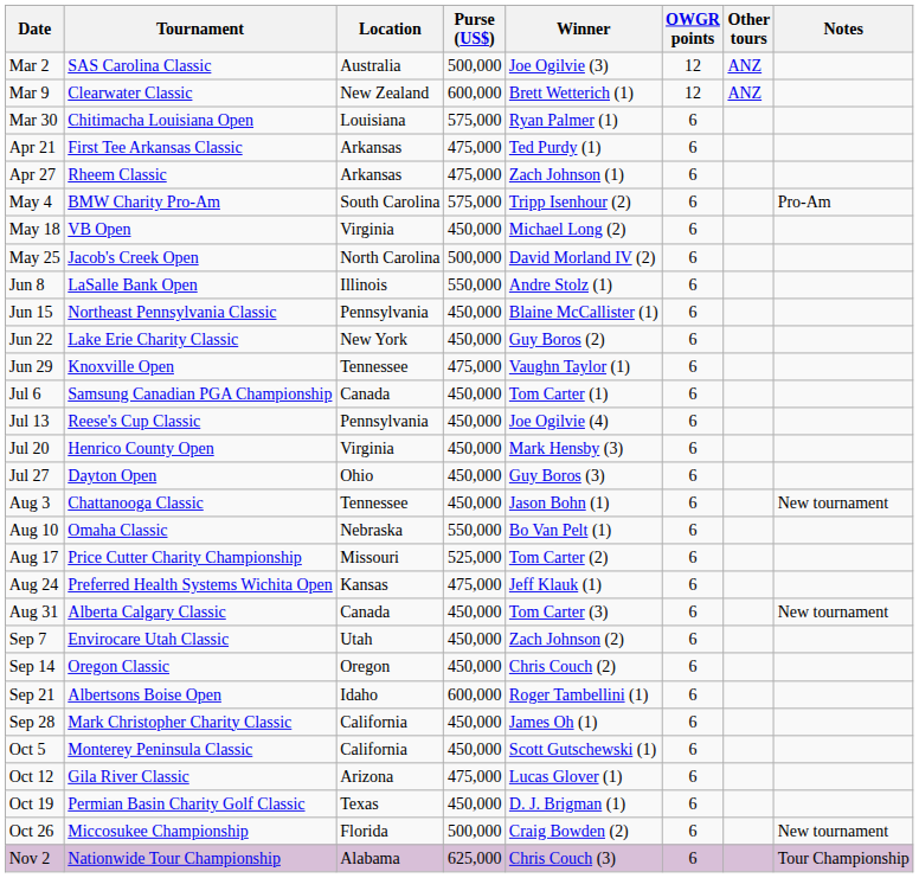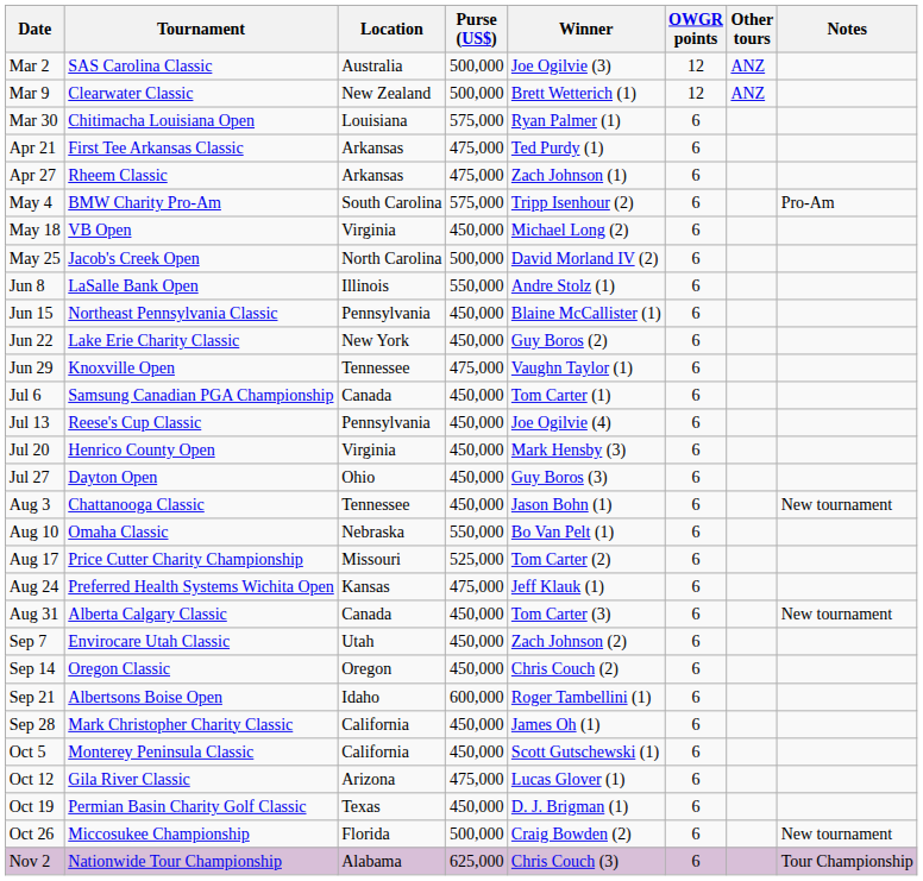 <table class="wikitable" style="font-size:95%">
 <tr>
 <th>Date</th>
 <th>Tournament</th>
 <th>Location</th>
 <th>Purse<br>(<a href='#'>US$</a>)</th>
 <th>Winner</th>
 <th><a href='#'>OWGR</a><br>points</th>
 <th>Other<br>tours</th>
 <th>Notes</th>
 </tr>
 <tr>
 <td>Mar 2</td>
 <td><a href='#'>SAS Carolina Classic</a></td>
 <td>Australia</td>
 <td align=right>500,000</td>
 <td> <a href='#'>Joe Ogilvie</a> (3)</td>
 <td align=center>12</td>
 <td><a href='#'>ANZ</a></td>
 <td></td>
 </tr>
 <tr>
 <td>Mar 9</td>
 <td><a href='#'>Clearwater Classic</a></td>
 <td>New Zealand</td>
-<td align=right>600,000</td>
+<td align=right>500,000</td>
 <td> <a href='#'>Brett Wetterich</a> (1)</td>
 <td align=center>12</td>
 <td><a href='#'>ANZ</a></td>
 <td></td>
 </tr>
 <tr>
 <td>Mar 30</td>
 <td><a href='#'>Chitimacha Louisiana Open</a></td>
 <td>Louisiana</td>
 <td align=right>575,000</td>
 <td> <a href='#'>Ryan Palmer</a> (1)</td>
 <td align=center>6</td>
 <td></td>
 <td></td>
 </tr>
 <tr>
 <td>Apr 21</td>
 <td><a href='#'>First Tee Arkansas Classic</a></td>
 <td>Arkansas</td>
 <td align=right>475,000</td>
 <td> <a href='#'>Ted Purdy</a> (1)</td>
 <td align=center>6</td>
 <td></td>
 <td></td>
 </tr>
 <tr>
 <td>Apr 27</td>
 <td><a href='#'>Rheem Classic</a></td>
 <td>Arkansas</td>
 <td align=right>475,000</td>
 <td> <a href='#'>Zach Johnson</a> (1)</td>
 <td align=center>6</td>
 <td></td>
 <td></td>
 </tr>
 <tr>
 <td>May 4</td>
 <td><a href='#'>BMW Charity Pro-Am</a></td>
 <td>South Carolina</td>
 <td align=right>575,000</td>
 <td> <a href='#'>Tripp Isenhour</a> (2)</td>
 <td align=center>6</td>
 <td></td>
 <td>Pro-Am</td>
 </tr>
 <tr>
 <td>May 18</td>
 <td><a href='#'>VB Open</a></td>
 <td>Virginia</td>
 <td align=right>450,000</td>
 <td> <a href='#'>Michael Long</a> (2)</td>
 <td align=center>6</td>
 <td></td>
 <td></td>
 </tr>
 <tr>
 <td>May 25</td>
 <td><a href='#'>Jacob's Creek Open</a></td>
 <td>North Carolina</td>
 <td align=right>500,000</td>
 <td> <a href='#'>David Morland IV</a> (2)</td>
 <td align=center>6</td>
 <td></td>
 <td></td>
 </tr>
 <tr>
 <td>Jun 8</td>
 <td><a href='#'>LaSalle Bank Open</a></td>
 <td>Illinois</td>
 <td align=right>550,000</td>
 <td> <a href='#'>Andre Stolz</a> (1)</td>
 <td align=center>6</td>
 <td></td>
 <td></td>
 </tr>
 <tr>
 <td>Jun 15</td>
 <td><a href='#'>Northeast Pennsylvania Classic</a></td>
 <td>Pennsylvania</td>
 <td align=right>450,000</td>
 <td> <a href='#'>Blaine McCallister</a> (1)</td>
 <td align=center>6</td>
 <td></td>
 <td></td>
 </tr>
 <tr>
 <td>Jun 22</td>
 <td><a href='#'>Lake Erie Charity Classic</a></td>
 <td>New York</td>
 <td align=right>450,000</td>
 <td> <a href='#'>Guy Boros</a> (2)</td>
 <td align=center>6</td>
 <td></td>
 <td></td>
 </tr>
 <tr>
 <td>Jun 29</td>
 <td><a href='#'>Knoxville Open</a></td>
 <td>Tennessee</td>
 <td align=right>475,000</td>
 <td> <a href='#'>Vaughn Taylor</a> (1)</td>
 <td align=center>6</td>
 <td></td>
 <td></td>
 </tr>
 <tr>
 <td>Jul 6</td>
 <td><a href='#'>Samsung Canadian PGA Championship</a></td>
 <td>Canada</td>
 <td align=right>450,000</td>
 <td> <a href='#'>Tom Carter</a> (1)</td>
 <td align=center>6</td>
 <td></td>
 <td></td>
 </tr>
 <tr>
 <td>Jul 13</td>
 <td><a href='#'>Reese's Cup Classic</a></td>
 <td>Pennsylvania</td>
 <td align=right>450,000</td>
 <td> <a href='#'>Joe Ogilvie</a> (4)</td>
 <td align=center>6</td>
 <td></td>
 <td></td>
 </tr>
 <tr>
 <td>Jul 20</td>
 <td><a href='#'>Henrico County Open</a></td>
 <td>Virginia</td>
 <td align=right>450,000</td>
 <td> <a href='#'>Mark Hensby</a> (3)</td>
 <td align=center>6</td>
 <td></td>
 <td></td>
 </tr>
 <tr>
 <td>Jul 27</td>
 <td><a href='#'>Dayton Open</a></td>
 <td>Ohio</td>
 <td align=right>450,000</td>
 <td> <a href='#'>Guy Boros</a> (3)</td>
 <td align=center>6</td>
 <td></td>
 <td></td>
 </tr>
 <tr>
 <td>Aug 3</td>
 <td><a href='#'>Chattanooga Classic</a></td>
 <td>Tennessee</td>
 <td align=right>450,000</td>
 <td> <a href='#'>Jason Bohn</a> (1)</td>
 <td align=center>6</td>
 <td></td>
 <td>New tournament</td>
 </tr>
 <tr>
 <td>Aug 10</td>
 <td><a href='#'>Omaha Classic</a></td>
 <td>Nebraska</td>
 <td align=right>550,000</td>
 <td> <a href='#'>Bo Van Pelt</a> (1)</td>
 <td align=center>6</td>
 <td></td>
 <td></td>
 </tr>
 <tr>
 <td>Aug 17</td>
 <td><a href='#'>Price Cutter Charity Championship</a></td>
 <td>Missouri</td>
 <td align=right>525,000</td>
 <td> <a href='#'>Tom Carter</a> (2)</td>
 <td align=center>6</td>
 <td></td>
 <td></td>
 </tr>
 <tr>
 <td>Aug 24</td>
 <td><a href='#'>Preferred Health Systems Wichita Open</a></td>
 <td>Kansas</td>
 <td align=right>475,000</td>
 <td> <a href='#'>Jeff Klauk</a> (1)</td>
 <td align=center>6</td>
 <td></td>
 <td></td>
 </tr>
 <tr>
 <td>Aug 31</td>
 <td><a href='#'>Alberta Calgary Classic</a></td>
 <td>Canada</td>
 <td align=right>450,000</td>
 <td> <a href='#'>Tom Carter</a> (3)</td>
 <td align=center>6</td>
 <td></td>
 <td>New tournament</td>
 </tr>
 <tr>
 <td>Sep 7</td>
 <td><a href='#'>Envirocare Utah Classic</a></td>
 <td>Utah</td>
 <td align=right>450,000</td>
 <td> <a href='#'>Zach Johnson</a> (2)</td>
 <td align=center>6</td>
 <td></td>
 <td></td>
 </tr>
 <tr>
 <td>Sep 14</td>
 <td><a href='#'>Oregon Classic</a></td>
 <td>Oregon</td>
 <td align=right>450,000</td>
 <td> <a href='#'>Chris Couch</a> (2)</td>
 <td align=center>6</td>
 <td></td>
 <td></td>
 </tr>
 <tr>
 <td>Sep 21</td>
 <td><a href='#'>Albertsons Boise Open</a></td>
 <td>Idaho</td>
 <td align=right>600,000</td>
 <td> <a href='#'>Roger Tambellini</a> (1)</td>
 <td align=center>6</td>
 <td></td>
 <td></td>
 </tr>
 <tr>
 <td>Sep 28</td>
 <td><a href='#'>Mark Christopher Charity Classic</a></td>
 <td>California</td>
 <td align=right>450,000</td>
 <td> <a href='#'>James Oh</a> (1)</td>
 <td align=center>6</td>
 <td></td>
 <td></td>
 </tr>
 <tr>
 <td>Oct 5</td>
 <td><a href='#'>Monterey Peninsula Classic</a></td>
 <td>California</td>
 <td align=right>450,000</td>
 <td> <a href='#'>Scott Gutschewski</a> (1)</td>
 <td align=center>6</td>
 <td></td>
 <td></td>
 </tr>
 <tr>
 <td>Oct 12</td>
 <td><a href='#'>Gila River Classic</a></td>
 <td>Arizona</td>
 <td align=right>475,000</td>
 <td> <a href='#'>Lucas Glover</a> (1)</td>
 <td align=center>6</td>
 <td></td>
 <td></td>
 </tr>
 <tr>
 <td>Oct 19</td>
 <td><a href='#'>Permian Basin Charity Golf Classic</a></td>
 <td>Texas</td>
 <td align=right>450,000</td>
 <td> <a href='#'>D. J. Brigman</a> (1)</td>
 <td align=center>6</td>
 <td></td>
 <td></td>
 </tr>
 <tr>
 <td>Oct 26</td>
 <td><a href='#'>Miccosukee Championship</a></td>
 <td>Florida</td>
 <td align=right>500,000</td>
 <td> <a href='#'>Craig Bowden</a> (2)</td>
 <td align=center>6</td>
 <td></td>
 <td>New tournament</td>
 </tr>
 <tr style="background:thistle;">
 <td>Nov 2</td>
 <td><a href='#'>Nationwide Tour Championship</a></td>
 <td>Alabama</td>
 <td align=right>625,000</td>
 <td> <a href='#'>Chris Couch</a> (3)</td>
 <td align=center>6</td>
 <td></td>
 <td>Tour Championship</td>
 </tr>
 </table>
